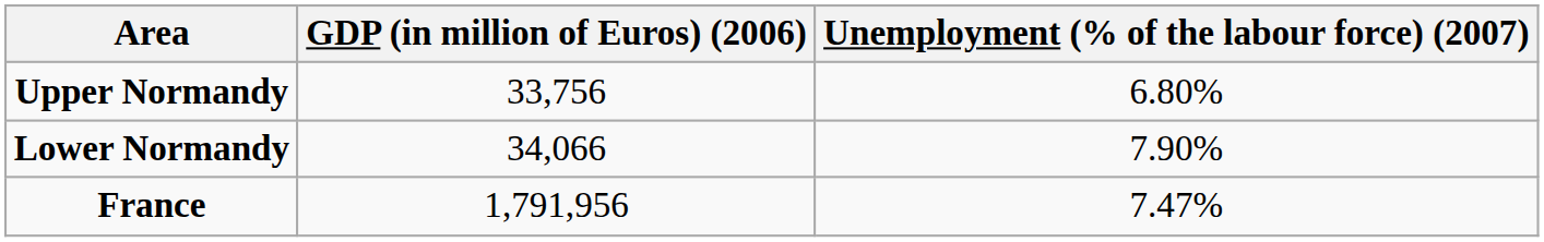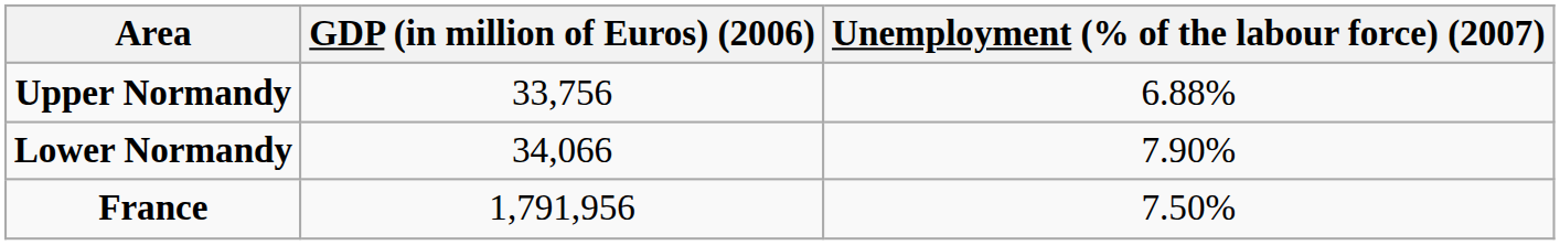 <table class="wikitable" style="text-align:center;">
 <tr>
 <th>Area</th>
 <th><u>GDP</u> (in million of Euros) (2006)</th>
 <th><u>Unemployment</u> (% of the labour force) (2007)</th>
 </tr>
 <tr>
 <td><strong>Upper Normandy</strong></td>
 <td>33,756</td>
-<td>6.80%</td>
+<td>6.88%</td>
 </tr>
 <tr>
 <td><strong>Lower Normandy</strong></td>
 <td>34,066</td>
 <td>7.90%</td>
 </tr>
 <tr>
 <td><strong>France</strong></td>
 <td>1,791,956</td>
-<td>7.47%</td>
+<td>7.50%</td>
 </tr>
 </table>
